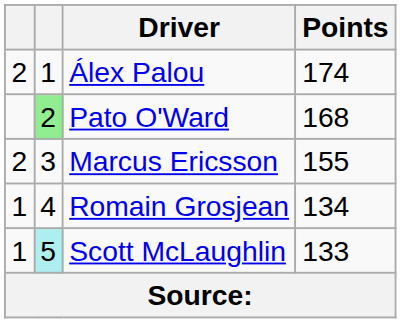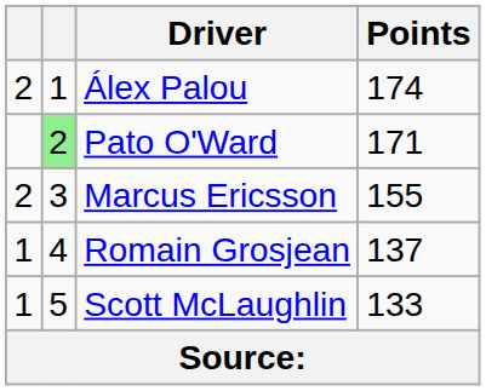 <table class="wikitable" style="font-size: 95%;">
 <tr>
 <th scope="col"></th>
 <th scope="col"></th>
 <th scope="col">Driver</th>
 <th scope="col">Points</th>
 </tr>
 <tr>
 <td align="left"> 2</td>
 <td align="center">1</td>
 <td> <a href='#'>Álex Palou</a></td>
 <td align="left">174</td>
 </tr>
 <tr>
 <td align="left"></td>
 <td align="center" style="background: lightgreen;">2</td>
 <td> <a href='#'>Pato O'Ward</a></td>
-<td align="left">168</td>
+<td align="left">171</td>
 </tr>
 <tr>
 <td align="left"> 2</td>
 <td align="center">3</td>
 <td> <a href='#'>Marcus Ericsson</a></td>
 <td align="left">155</td>
 </tr>
 <tr>
 <td align="left"> 1</td>
 <td align="center">4</td>
 <td> <a href='#'>Romain Grosjean</a></td>
-<td align="left">134</td>
+<td align="left">137</td>
 </tr>
 <tr>
 <td align="left"> 1</td>
-<td align="center" style="background: paleturquoise;">5</td>
+<td align="center">5</td>
 <td> <a href='#'>Scott McLaughlin</a></td>
 <td align="left">133</td>
 </tr>
 <tr>
 <th colspan=4>Source:</th>
 </tr>
 </table>
